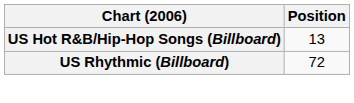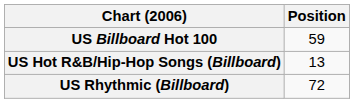 <table class="wikitable sortable plainrowheaders" style="text-align:center;">
 <tr>
 <th scope="col">Chart (2006)</th>
 <th scope="col">Position</th>
+</tr>
+<tr>
+<th scope="row">US <em>Billboard</em> Hot 100</th>
+<td>59</td>
 </tr>
 <tr>
 <th scope="row">US Hot R&B/Hip-Hop Songs (<em>Billboard</em>)</th>
 <td>13</td>
 </tr>
 <tr>
 <th scope="row">US Rhythmic (<em>Billboard</em>)</th>
 <td>72</td>
 </tr>
 </table>
